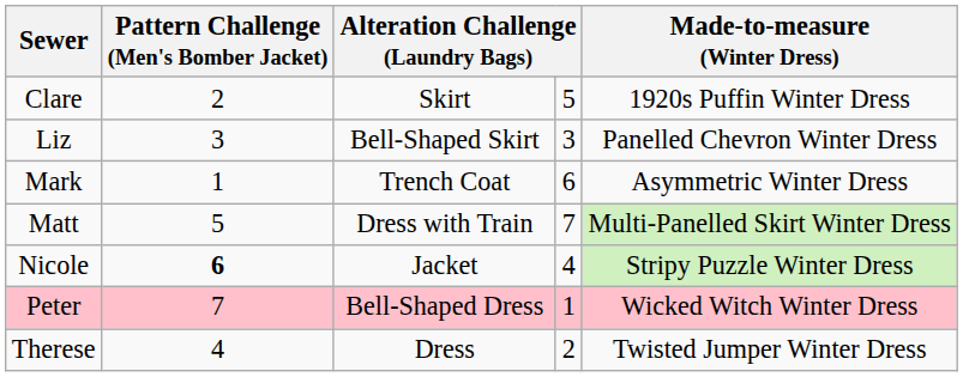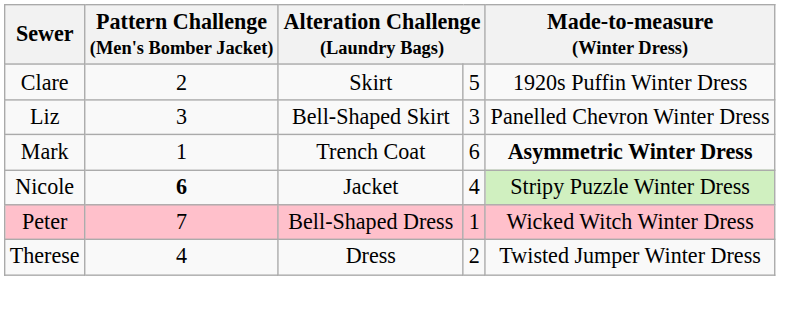 <table class="wikitable" style="text-align:center;">
 <tr>
 <th>Sewer</th>
 <th>Pattern Challenge<br><small>(Men's Bomber Jacket)</small></th>
 <th Colspan=2>Alteration Challenge<br><small>(Laundry Bags)</small></th>
 <th>Made-to-measure<br><small>(Winter Dress)</small></th>
 </tr>
 <tr>
 <td>Clare</td>
 <td>2</td>
 <td>Skirt</td>
 <td>5</td>
 <td>1920s Puffin Winter Dress</td>
 </tr>
 <tr>
 <td>Liz</td>
 <td>3</td>
 <td>Bell-Shaped Skirt</td>
 <td>3</td>
 <td>Panelled Chevron Winter Dress</td>
 </tr>
 <tr>
 <td>Mark</td>
 <td>1</td>
 <td>Trench Coat</td>
 <td>6</td>
-<td>Asymmetric Winter Dress</td>
-</tr>
-<tr>
-<td>Matt</td>
-<td>5</td>
-<td>Dress with Train</td>
-<td>7</td>
-<td style="background:#d0f0c0">Multi-Panelled Skirt Winter Dress</td>
+<td><strong>Asymmetric Winter Dress</strong></td>
 </tr>
 <tr>
 <td>Nicole</td>
 <td><strong>6</strong></td>
 <td>Jacket</td>
 <td>4</td>
 <td style="background:#d0f0c0">Stripy Puzzle Winter Dress</td>
 </tr>
 <tr style="background:pink">
 <td>Peter</td>
 <td>7</td>
 <td>Bell-Shaped Dress</td>
 <td>1</td>
 <td>Wicked Witch Winter Dress</td>
 </tr>
 <tr>
 <td>Therese</td>
 <td>4</td>
 <td>Dress</td>
 <td>2</td>
 <td>Twisted Jumper Winter Dress</td>
 </tr>
 </table>
